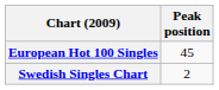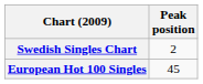 <table class="wikitable sortable plainrowheaders">
 <tr>
 <th scope="col">Chart (2009)</th>
 <th scope="col">Peak<br>position</th>
 </tr>
 <tr>
+<th scope="row"><a href='#'>Swedish Singles Chart</a></th>
+<td style="text-align:center;">2</td>
+</tr>
+<tr>
 <th scope="row"><a href='#'>European Hot 100 Singles</a></th>
 <td style="text-align:center;">45</td>
 </tr>
-<tr>
-<th scope="row"><a href='#'>Swedish Singles Chart</a></th>
-<td style="text-align:center;">2</td>
-</tr>
 </table>
